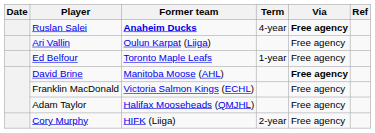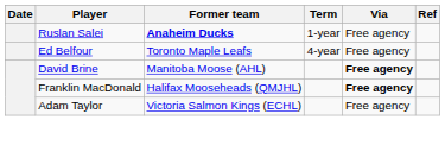 <table class="wikitable plainrowheaders">
 <tr style="background:#ddd; text-align:center;">
 <th>Date</th>
 <th>Player</th>
 <th>Former team</th>
 <th>Term</th>
 <th>Via</th>
 <th>Ref</th>
 </tr>
 <tr>
 <th scope="row"></th>
 <td><a href='#'>Ruslan Salei</a></td>
 <td><strong><a href='#'>Anaheim Ducks</a></strong></td>
-<td>4-year</td>
-<td><strong>Free agency</strong></td>
-<td></td>
-</tr>
-<tr>
-<th scope="row"></th>
-<td><a href='#'>Ari Vallin</a></td>
-<td><a href='#'>Oulun Karpat</a> (<a href='#'>Liiga</a>)</td>
-<td></td>
+<td>1-year</td>
 <td>Free agency</td>
 <td></td>
 </tr>
 <tr>
 <th scope="row"></th>
 <td><a href='#'>Ed Belfour</a></td>
 <td><a href='#'>Toronto Maple Leafs</a></td>
-<td>1-year</td>
+<td>4-year</td>
 <td>Free agency</td>
 <td></td>
 </tr>
 <tr>
 <th scope="row" rowspan=3></th>
 <td><a href='#'>David Brine</a></td>
 <td><a href='#'>Manitoba Moose</a> (<a href='#'>AHL</a>)</td>
 <td></td>
 <td><strong>Free agency</strong></td>
 <td></td>
 </tr>
 <tr>
 <td>Franklin MacDonald</td>
+<td><a href='#'>Halifax Mooseheads</a> (<a href='#'>QMJHL</a>)</td>
+<td></td>
+<td><strong>Free agency</strong></td>
+<td></td>
+</tr>
+<tr>
+<td>Adam Taylor</td>
 <td><a href='#'>Victoria Salmon Kings</a> (<a href='#'>ECHL</a>)</td>
 <td></td>
 <td>Free agency</td>
 <td></td>
 </tr>
-<tr>
-<td>Adam Taylor</td>
-<td><a href='#'>Halifax Mooseheads</a> (<a href='#'>QMJHL</a>)</td>
-<td></td>
-<td>Free agency</td>
-<td></td>
-</tr>
-<tr>
-<th scope="row"></th>
-<td><a href='#'>Cory Murphy</a></td>
-<td><a href='#'>HIFK</a> (Liiga)</td>
-<td>2-year</td>
-<td>Free agency</td>
-<td></td>
-</tr>
 </table>
